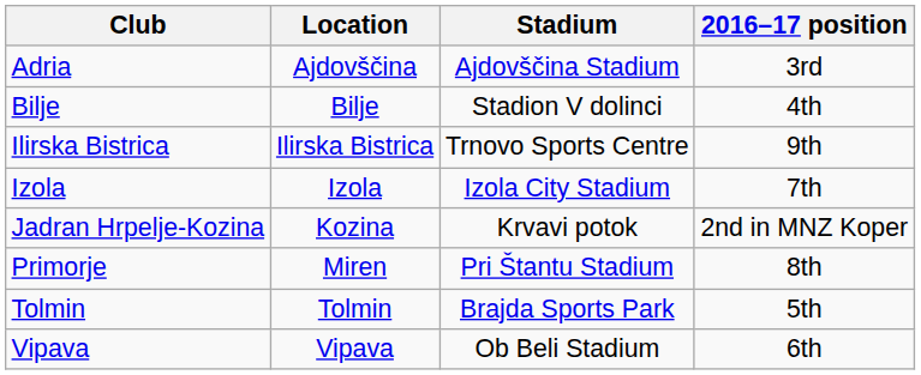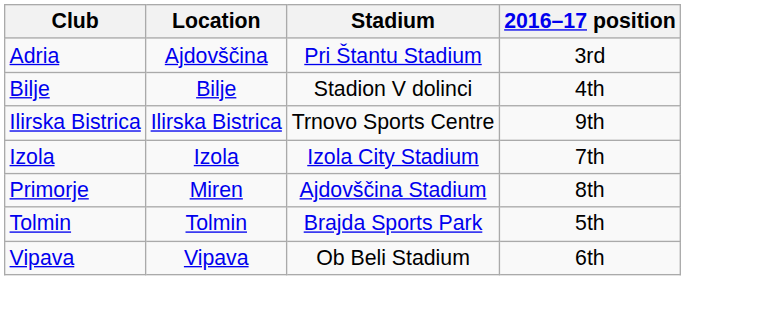 <table class="wikitable" style="text-align:center;">
 <tr>
 <th>Club</th>
 <th>Location</th>
 <th>Stadium</th>
 <th><a href='#'>2016–17</a> position</th>
 </tr>
 <tr>
 <td style="text-align:left;"><a href='#'>Adria</a></td>
 <td><a href='#'>Ajdovščina</a></td>
-<td><a href='#'>Ajdovščina Stadium</a></td>
+<td><a href='#'>Pri Štantu Stadium</a></td>
 <td>3rd</td>
 </tr>
 <tr>
 <td style="text-align:left;"><a href='#'>Bilje</a></td>
 <td><a href='#'>Bilje</a></td>
 <td>Stadion V dolinci</td>
 <td>4th</td>
 </tr>
 <tr>
 <td style="text-align:left;"><a href='#'>Ilirska Bistrica</a></td>
 <td><a href='#'>Ilirska Bistrica</a></td>
 <td>Trnovo Sports Centre</td>
 <td>9th</td>
 </tr>
 <tr>
 <td style="text-align:left;"><a href='#'>Izola</a></td>
 <td><a href='#'>Izola</a></td>
 <td><a href='#'>Izola City Stadium</a></td>
 <td>7th</td>
 </tr>
 <tr>
-<td style="text-align:left;"><a href='#'>Jadran Hrpelje-Kozina</a></td>
-<td><a href='#'>Kozina</a></td>
-<td>Krvavi potok</td>
-<td>2nd in MNZ Koper</td>
-</tr>
-<tr>
 <td style="text-align:left;"><a href='#'>Primorje</a></td>
 <td><a href='#'>Miren</a></td>
-<td><a href='#'>Pri Štantu Stadium</a></td>
+<td><a href='#'>Ajdovščina Stadium</a></td>
 <td>8th</td>
 </tr>
 <tr>
 <td style="text-align:left;"><a href='#'>Tolmin</a></td>
 <td><a href='#'>Tolmin</a></td>
 <td><a href='#'>Brajda Sports Park</a></td>
 <td>5th</td>
 </tr>
 <tr>
 <td style="text-align:left;"><a href='#'>Vipava</a></td>
 <td><a href='#'>Vipava</a></td>
 <td>Ob Beli Stadium</td>
 <td>6th</td>
 </tr>
 </table>
